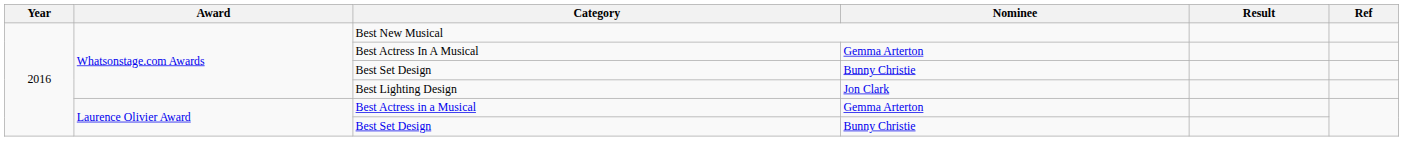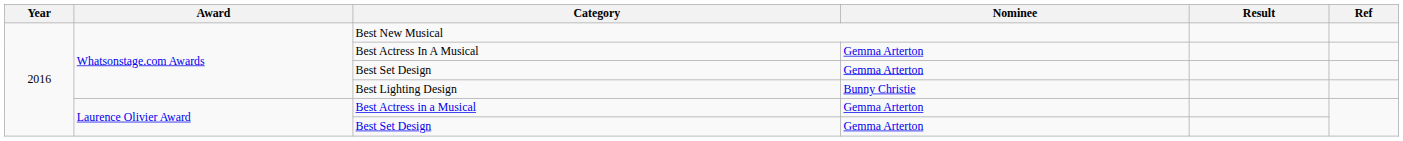 <table class="wikitable" width="95%">
 <tr>
 <th width="5%">Year</th>
 <th width="20%">Award</th>
 <th width="35%">Category</th>
 <th width="25%">Nominee</th>
 <th width="10%">Result</th>
 <th width="5%">Ref</th>
 </tr>
 <tr>
 <td rowspan="6" align="center">2016</td>
 <td rowspan="4"><a href='#'>Whatsonstage.com Awards</a></td>
 <td colspan="2">Best New Musical</td>
 <td></td>
 <td rowspan="1" align="center"></td>
 </tr>
 <tr>
 <td colspan="1">Best Actress In A Musical</td>
 <td><a href='#'>Gemma Arterton</a></td>
 <td></td>
 <td rowspan="1" align="center"></td>
 </tr>
 <tr>
 <td colspan="1">Best Set Design</td>
-<td><a href='#'>Bunny Christie</a></td>
+<td><a href='#'>Gemma Arterton</a></td>
 <td></td>
 <td rowspan="1" align="center"></td>
 </tr>
 <tr>
 <td colspan="1">Best Lighting Design</td>
-<td><a href='#'>Jon Clark</a></td>
+<td><a href='#'>Bunny Christie</a></td>
 <td></td>
 <td rowspan="1" align="center"></td>
 </tr>
 <tr>
 <td rowspan="2"><a href='#'>Laurence Olivier Award</a></td>
 <td><a href='#'>Best Actress in a Musical</a></td>
 <td><a href='#'>Gemma Arterton</a></td>
 <td></td>
 <td rowspan="2"></td>
 </tr>
 <tr>
 <td><a href='#'>Best Set Design</a></td>
-<td><a href='#'>Bunny Christie</a></td>
+<td><a href='#'>Gemma Arterton</a></td>
 <td></td>
 </tr>
 </table>
